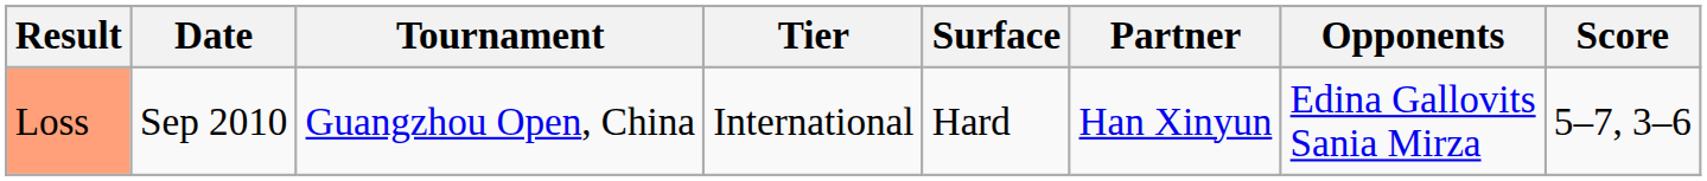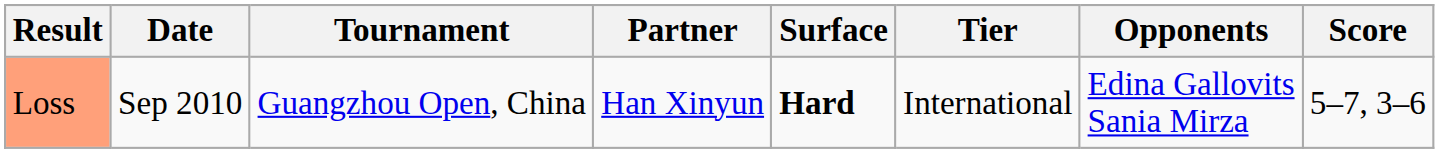 <table class="wikitable">
 <tr>
 <th>Result</th>
 <th>Date</th>
 <th>Tournament</th>
+<th>Partner</th>
+<th>Surface</th>
 <th>Tier</th>
-<th>Surface</th>
-<th>Partner</th>
 <th>Opponents</th>
 <th class="unsortable">Score</th>
 </tr>
 <tr>
 <td bgcolor="#FFA07A">Loss</td>
 <td>Sep 2010</td>
 <td><a href='#'>Guangzhou Open</a>, China</td>
+<td> <a href='#'>Han Xinyun</a></td>
+<td><strong>Hard</strong></td>
 <td>International</td>
-<td>Hard</td>
-<td> <a href='#'>Han Xinyun</a></td>
 <td> <a href='#'>Edina Gallovits</a> <br>  <a href='#'>Sania Mirza</a></td>
 <td>5–7, 3–6</td>
 </tr>
 </table>
